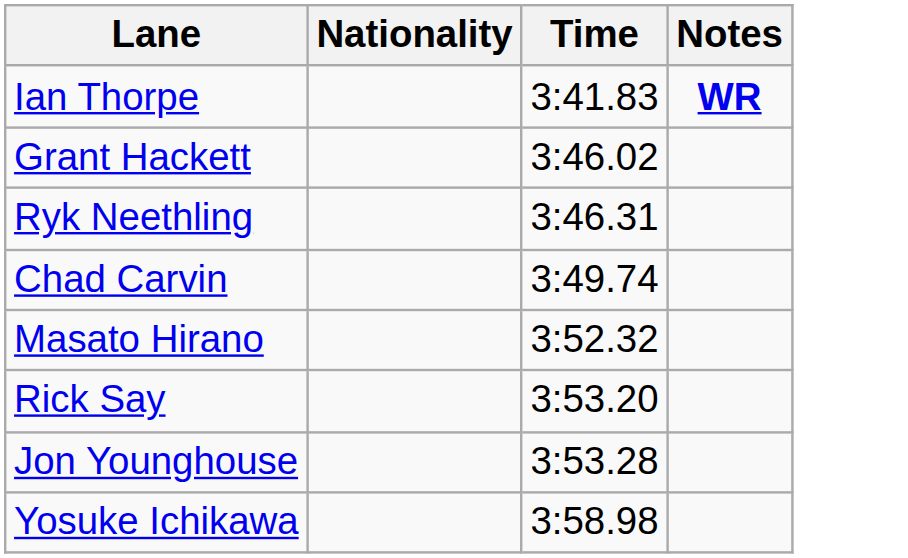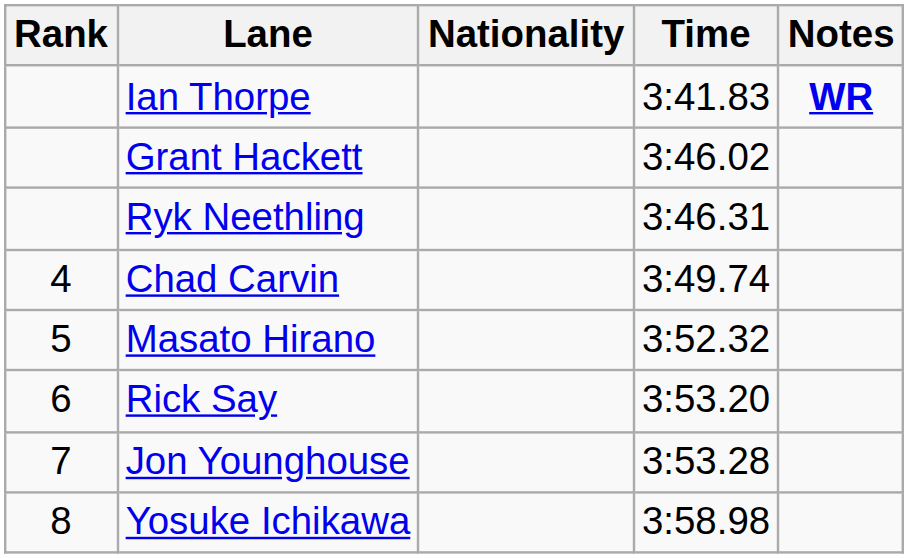 <table class="wikitable sortable" style="text-align:center">
 <tr>
+<th>Rank</th>
 <th>Lane</th>
 <th>Nationality</th>
 <th>Time</th>
 <th>Notes</th>
 </tr>
 <tr>
+<td></td>
 <td align=left><a href='#'>Ian Thorpe</a></td>
 <td align=left></td>
 <td>3:41.83</td>
 <td><strong><a href='#'>WR</a></strong></td>
 </tr>
 <tr>
+<td></td>
 <td align=left><a href='#'>Grant Hackett</a></td>
 <td align=left></td>
 <td>3:46.02</td>
 <td></td>
 </tr>
 <tr>
+<td></td>
 <td align=left><a href='#'>Ryk Neethling</a></td>
 <td align=left></td>
 <td>3:46.31</td>
 <td></td>
 </tr>
 <tr>
+<td>4</td>
 <td align=left><a href='#'>Chad Carvin</a></td>
 <td align=left></td>
 <td>3:49.74</td>
 <td></td>
 </tr>
 <tr>
+<td>5</td>
 <td align=left><a href='#'>Masato Hirano</a></td>
 <td align=left></td>
 <td>3:52.32</td>
 <td></td>
 </tr>
 <tr>
+<td>6</td>
 <td align=left><a href='#'>Rick Say</a></td>
 <td align=left></td>
 <td>3:53.20</td>
 <td></td>
 </tr>
 <tr>
+<td>7</td>
 <td align=left><a href='#'>Jon Younghouse</a></td>
 <td align=left></td>
 <td>3:53.28</td>
 <td></td>
 </tr>
 <tr>
+<td>8</td>
 <td align=left><a href='#'>Yosuke Ichikawa</a></td>
 <td align=left></td>
 <td>3:58.98</td>
 <td></td>
 </tr>
 </table>
